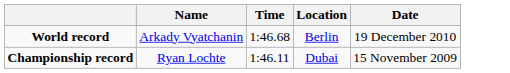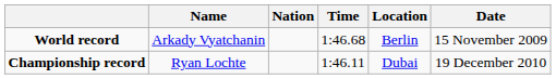 <table class=wikitable style=text-align:center>
 <tr>
 <th></th>
 <th>Name</th>
+<th>Nation</th>
 <th>Time</th>
 <th>Location</th>
 <th>Date</th>
 </tr>
 <tr>
 <td><strong>World record</strong></td>
 <td><a href='#'>Arkady Vyatchanin</a></td>
+<td></td>
 <td align=left>1:46.68</td>
 <td><a href='#'>Berlin</a></td>
-<td>19 December 2010</td>
+<td>15 November 2009</td>
 </tr>
 <tr>
 <td><strong>Championship record</strong></td>
 <td><a href='#'>Ryan Lochte</a></td>
+<td></td>
 <td align=left>1:46.11</td>
 <td><a href='#'>Dubai</a></td>
-<td>15 November 2009</td>
+<td>19 December 2010</td>
 </tr>
 </table>
